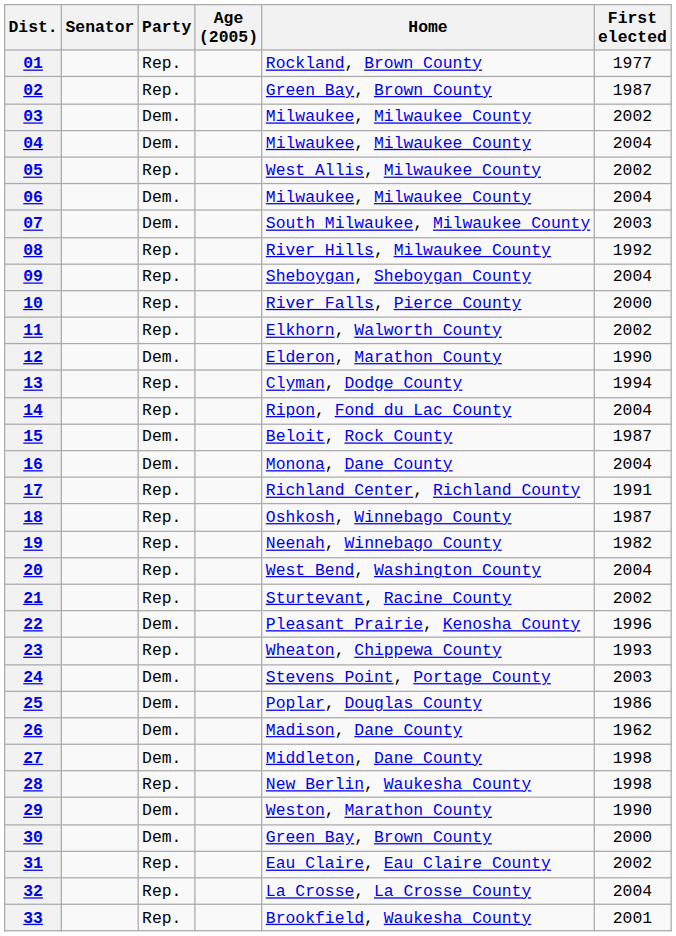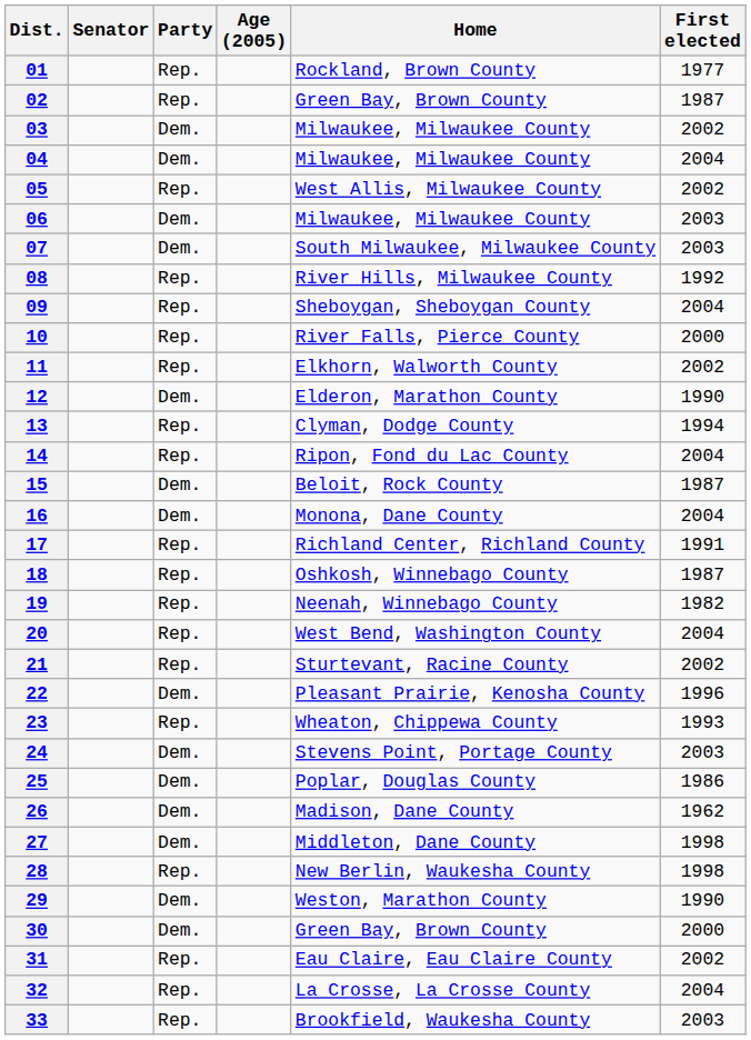 <table class="sortable wikitable">
 <tr>
 <th>Dist.</th>
 <th>Senator</th>
 <th>Party</th>
 <th>Age<br>(2005)</th>
 <th>Home</th>
 <th>First<br>elected</th>
 </tr>
 <tr>
 <th><a href='#'>01</a></th>
 <td></td>
 <td>Rep.</td>
 <td align="center"></td>
 <td><a href='#'>Rockland</a>, <a href='#'>Brown County</a></td>
 <td align="center">1977</td>
 </tr>
 <tr>
 <th><a href='#'>02</a></th>
 <td></td>
 <td>Rep.</td>
 <td align="center"></td>
 <td><a href='#'>Green Bay</a>, <a href='#'>Brown County</a></td>
 <td align="center">1987</td>
 </tr>
 <tr>
 <th><a href='#'>03</a></th>
 <td></td>
 <td>Dem.</td>
 <td align="center"></td>
 <td><a href='#'>Milwaukee</a>, <a href='#'>Milwaukee County</a></td>
 <td align="center">2002</td>
 </tr>
 <tr>
 <th><a href='#'>04</a></th>
 <td></td>
 <td>Dem.</td>
 <td align="center"></td>
 <td><a href='#'>Milwaukee</a>, <a href='#'>Milwaukee County</a></td>
 <td align="center">2004</td>
 </tr>
 <tr>
 <th><a href='#'>05</a></th>
 <td></td>
 <td>Rep.</td>
 <td align="center"></td>
 <td><a href='#'>West Allis</a>, <a href='#'>Milwaukee County</a></td>
 <td align="center">2002</td>
 </tr>
 <tr>
 <th><a href='#'>06</a></th>
 <td></td>
 <td>Dem.</td>
 <td align="center"></td>
 <td><a href='#'>Milwaukee</a>, <a href='#'>Milwaukee County</a></td>
-<td align="center">2004</td>
+<td align="center">2003</td>
 </tr>
 <tr>
 <th><a href='#'>07</a></th>
 <td></td>
 <td>Dem.</td>
 <td align="center"></td>
 <td><a href='#'>South Milwaukee</a>, <a href='#'>Milwaukee County</a></td>
 <td align="center">2003</td>
 </tr>
 <tr>
 <th><a href='#'>08</a></th>
 <td></td>
 <td>Rep.</td>
 <td align="center"></td>
 <td><a href='#'>River Hills</a>, <a href='#'>Milwaukee County</a></td>
 <td align="center">1992</td>
 </tr>
 <tr>
 <th><a href='#'>09</a></th>
 <td></td>
 <td>Rep.</td>
 <td align="center"></td>
 <td><a href='#'>Sheboygan</a>, <a href='#'>Sheboygan County</a></td>
 <td align="center">2004</td>
 </tr>
 <tr>
 <th><a href='#'>10</a></th>
 <td></td>
 <td>Rep.</td>
 <td align="center"></td>
 <td><a href='#'>River Falls</a>, <a href='#'>Pierce County</a></td>
 <td align="center">2000</td>
 </tr>
 <tr>
 <th><a href='#'>11</a></th>
 <td></td>
 <td>Rep.</td>
 <td align="center"></td>
 <td><a href='#'>Elkhorn</a>, <a href='#'>Walworth County</a></td>
 <td align="center">2002</td>
 </tr>
 <tr>
 <th><a href='#'>12</a></th>
 <td></td>
 <td>Dem.</td>
 <td align="center"></td>
 <td><a href='#'>Elderon</a>, <a href='#'>Marathon County</a></td>
 <td align="center">1990</td>
 </tr>
 <tr>
 <th><a href='#'>13</a></th>
 <td></td>
 <td>Rep.</td>
 <td align="center"></td>
 <td><a href='#'>Clyman</a>, <a href='#'>Dodge County</a></td>
 <td align="center">1994</td>
 </tr>
 <tr>
 <th><a href='#'>14</a></th>
 <td></td>
 <td>Rep.</td>
 <td align="center"></td>
 <td><a href='#'>Ripon</a>, <a href='#'>Fond du Lac County</a></td>
 <td align="center">2004</td>
 </tr>
 <tr>
 <th><a href='#'>15</a></th>
 <td></td>
 <td>Dem.</td>
 <td align="center"></td>
 <td><a href='#'>Beloit</a>, <a href='#'>Rock County</a></td>
 <td align="center">1987</td>
 </tr>
 <tr>
 <th><a href='#'>16</a></th>
 <td></td>
 <td>Dem.</td>
 <td align="center"></td>
 <td><a href='#'>Monona</a>, <a href='#'>Dane County</a></td>
 <td align="center">2004</td>
 </tr>
 <tr>
 <th><a href='#'>17</a></th>
 <td></td>
 <td>Rep.</td>
 <td align="center"></td>
 <td><a href='#'>Richland Center</a>, <a href='#'>Richland County</a></td>
 <td align="center">1991</td>
 </tr>
 <tr>
 <th><a href='#'>18</a></th>
 <td></td>
 <td>Rep.</td>
 <td align="center"></td>
 <td><a href='#'>Oshkosh</a>, <a href='#'>Winnebago County</a></td>
 <td align="center">1987</td>
 </tr>
 <tr>
 <th><a href='#'>19</a></th>
 <td></td>
 <td>Rep.</td>
 <td align="center"></td>
 <td><a href='#'>Neenah</a>, <a href='#'>Winnebago County</a></td>
 <td align="center">1982</td>
 </tr>
 <tr>
 <th><a href='#'>20</a></th>
 <td></td>
 <td>Rep.</td>
 <td align="center"></td>
 <td><a href='#'>West Bend</a>, <a href='#'>Washington County</a></td>
 <td align="center">2004</td>
 </tr>
 <tr>
 <th><a href='#'>21</a></th>
 <td></td>
 <td>Rep.</td>
 <td align="center"></td>
 <td><a href='#'>Sturtevant</a>, <a href='#'>Racine County</a></td>
 <td align="center">2002</td>
 </tr>
 <tr>
 <th><a href='#'>22</a></th>
 <td></td>
 <td>Dem.</td>
 <td align="center"></td>
 <td><a href='#'>Pleasant Prairie</a>, <a href='#'>Kenosha County</a></td>
 <td align="center">1996</td>
 </tr>
 <tr>
 <th><a href='#'>23</a></th>
 <td></td>
 <td>Rep.</td>
 <td align="center"></td>
 <td><a href='#'>Wheaton</a>, <a href='#'>Chippewa County</a></td>
 <td align="center">1993</td>
 </tr>
 <tr>
 <th><a href='#'>24</a></th>
 <td></td>
 <td>Dem.</td>
 <td align="center"></td>
 <td><a href='#'>Stevens Point</a>, <a href='#'>Portage County</a></td>
 <td align="center">2003</td>
 </tr>
 <tr>
 <th><a href='#'>25</a></th>
 <td></td>
 <td>Dem.</td>
 <td align="center"></td>
 <td><a href='#'>Poplar</a>, <a href='#'>Douglas County</a></td>
 <td align="center">1986</td>
 </tr>
 <tr>
 <th><a href='#'>26</a></th>
 <td></td>
 <td>Dem.</td>
 <td align="center"></td>
 <td><a href='#'>Madison</a>, <a href='#'>Dane County</a></td>
 <td align="center">1962</td>
 </tr>
 <tr>
 <th><a href='#'>27</a></th>
 <td></td>
 <td>Dem.</td>
 <td align="center"></td>
 <td><a href='#'>Middleton</a>, <a href='#'>Dane County</a></td>
 <td align="center">1998</td>
 </tr>
 <tr>
 <th><a href='#'>28</a></th>
 <td></td>
 <td>Rep.</td>
 <td align="center"></td>
 <td><a href='#'>New Berlin</a>, <a href='#'>Waukesha County</a></td>
 <td align="center">1998</td>
 </tr>
 <tr>
 <th><a href='#'>29</a></th>
 <td></td>
 <td>Dem.</td>
 <td align="center"></td>
 <td><a href='#'>Weston</a>, <a href='#'>Marathon County</a></td>
 <td align="center">1990</td>
 </tr>
 <tr>
 <th><a href='#'>30</a></th>
 <td></td>
 <td>Dem.</td>
 <td align="center"></td>
 <td><a href='#'>Green Bay</a>, <a href='#'>Brown County</a></td>
 <td align="center">2000</td>
 </tr>
 <tr>
 <th><a href='#'>31</a></th>
 <td></td>
 <td>Rep.</td>
 <td align="center"></td>
 <td><a href='#'>Eau Claire</a>, <a href='#'>Eau Claire County</a></td>
 <td align="center">2002</td>
 </tr>
 <tr>
 <th><a href='#'>32</a></th>
 <td></td>
 <td>Rep.</td>
 <td align="center"></td>
 <td><a href='#'>La Crosse</a>, <a href='#'>La Crosse County</a></td>
 <td align="center">2004</td>
 </tr>
 <tr>
 <th><a href='#'>33</a></th>
 <td></td>
 <td>Rep.</td>
 <td align="center"></td>
 <td><a href='#'>Brookfield</a>, <a href='#'>Waukesha County</a></td>
-<td align="center">2001</td>
+<td align="center">2003</td>
 </tr>
 </table>
